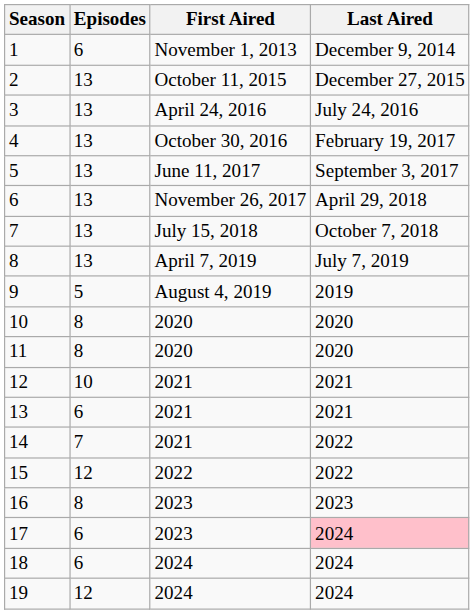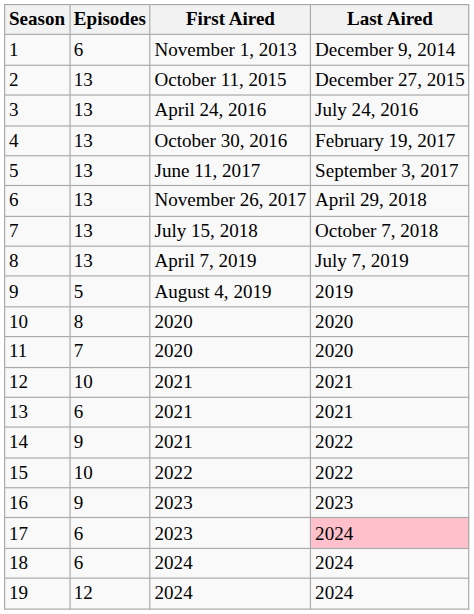 <table class="wikitable">
 <tr>
 <th>Season</th>
 <th>Episodes</th>
 <th>First Aired</th>
 <th>Last Aired</th>
 </tr>
 <tr>
 <td>1</td>
 <td>6</td>
 <td>November 1, 2013</td>
 <td>December 9, 2014</td>
 </tr>
 <tr>
 <td>2</td>
 <td>13</td>
 <td>October 11, 2015</td>
 <td>December 27, 2015</td>
 </tr>
 <tr>
 <td>3</td>
 <td>13</td>
 <td>April 24, 2016</td>
 <td>July 24, 2016</td>
 </tr>
 <tr>
 <td>4</td>
 <td>13</td>
 <td>October 30, 2016</td>
 <td>February 19, 2017</td>
 </tr>
 <tr>
 <td>5</td>
 <td>13</td>
 <td>June 11, 2017</td>
 <td>September 3, 2017</td>
 </tr>
 <tr>
 <td>6</td>
 <td>13</td>
 <td>November 26, 2017</td>
 <td>April 29, 2018</td>
 </tr>
 <tr>
 <td>7</td>
 <td>13</td>
 <td>July 15, 2018</td>
 <td>October 7, 2018</td>
 </tr>
 <tr>
 <td>8</td>
 <td>13</td>
 <td>April 7, 2019</td>
 <td>July 7, 2019</td>
 </tr>
 <tr>
 <td>9</td>
 <td>5</td>
 <td>August 4, 2019</td>
 <td>2019</td>
 </tr>
 <tr>
 <td>10</td>
 <td>8</td>
 <td>2020</td>
 <td>2020</td>
 </tr>
 <tr>
 <td>11</td>
-<td>8</td>
+<td>7</td>
 <td>2020</td>
 <td>2020</td>
 </tr>
 <tr>
 <td>12</td>
 <td>10</td>
 <td>2021</td>
 <td>2021</td>
 </tr>
 <tr>
 <td>13</td>
 <td>6</td>
 <td>2021</td>
 <td>2021</td>
 </tr>
 <tr>
 <td>14</td>
-<td>7</td>
+<td>9</td>
 <td>2021</td>
 <td>2022</td>
 </tr>
 <tr>
 <td>15</td>
-<td>12</td>
+<td>10</td>
 <td>2022</td>
 <td>2022</td>
 </tr>
 <tr>
 <td>16</td>
-<td>8</td>
+<td>9</td>
 <td>2023</td>
 <td>2023</td>
 </tr>
 <tr>
 <td>17</td>
 <td>6</td>
 <td>2023</td>
 <td style="background: pink;">2024</td>
 </tr>
 <tr>
 <td>18</td>
 <td>6</td>
 <td>2024</td>
 <td>2024</td>
 </tr>
 <tr>
 <td>19</td>
 <td>12</td>
 <td>2024</td>
 <td>2024</td>
 </tr>
 </table>
